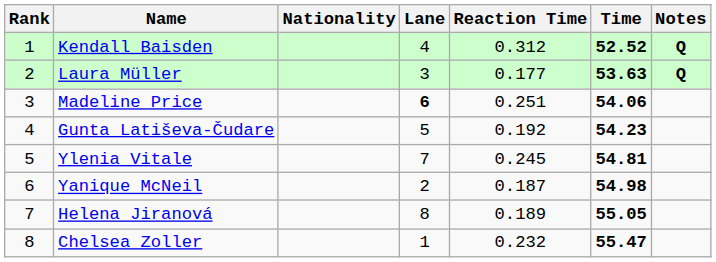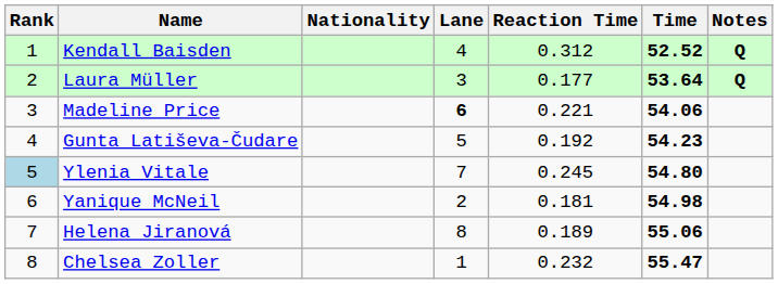 <table class="wikitable sortable" style="text-align:center">
 <tr>
 <th>Rank</th>
 <th>Name</th>
 <th>Nationality</th>
 <th>Lane</th>
 <th>Reaction Time</th>
 <th>Time</th>
 <th>Notes</th>
 </tr>
 <tr bgcolor=ccffcc>
 <td>1</td>
 <td align=left><a href='#'>Kendall Baisden</a></td>
 <td align=left></td>
 <td>4</td>
 <td>0.312</td>
 <td><strong>52.52</strong></td>
 <td><strong>Q</strong></td>
 </tr>
 <tr bgcolor=ccffcc>
 <td>2</td>
 <td align=left><a href='#'>Laura Müller</a></td>
 <td align=left></td>
 <td>3</td>
 <td>0.177</td>
-<td><strong>53.63</strong></td>
+<td><strong>53.64</strong></td>
 <td><strong>Q</strong></td>
 </tr>
 <tr>
 <td>3</td>
 <td align=left><a href='#'>Madeline Price</a></td>
 <td align=left></td>
 <td><strong>6</strong></td>
-<td>0.251</td>
+<td>0.221</td>
 <td><strong>54.06</strong></td>
 <td></td>
 </tr>
 <tr>
 <td>4</td>
 <td align=left><a href='#'>Gunta Latiševa-Čudare</a></td>
 <td align=left></td>
 <td>5</td>
 <td>0.192</td>
 <td><strong>54.23</strong></td>
 <td></td>
 </tr>
 <tr>
-<td>5</td>
+<td style="background: lightblue;">5</td>
 <td align=left><a href='#'>Ylenia Vitale</a></td>
 <td align=left></td>
 <td>7</td>
 <td>0.245</td>
-<td><strong>54.81</strong></td>
+<td><strong>54.80</strong></td>
 <td></td>
 </tr>
 <tr>
 <td>6</td>
 <td align=left><a href='#'>Yanique McNeil</a></td>
 <td align=left></td>
 <td>2</td>
-<td>0.187</td>
+<td>0.181</td>
 <td><strong>54.98</strong></td>
 <td></td>
 </tr>
 <tr>
 <td>7</td>
 <td align=left><a href='#'>Helena Jiranová</a></td>
 <td align=left></td>
 <td>8</td>
 <td>0.189</td>
-<td><strong>55.05</strong></td>
+<td><strong>55.06</strong></td>
 <td></td>
 </tr>
 <tr>
 <td>8</td>
 <td align=left><a href='#'>Chelsea Zoller</a></td>
 <td align=left></td>
 <td>1</td>
 <td>0.232</td>
 <td><strong>55.47</strong></td>
 <td></td>
 </tr>
 </table>
